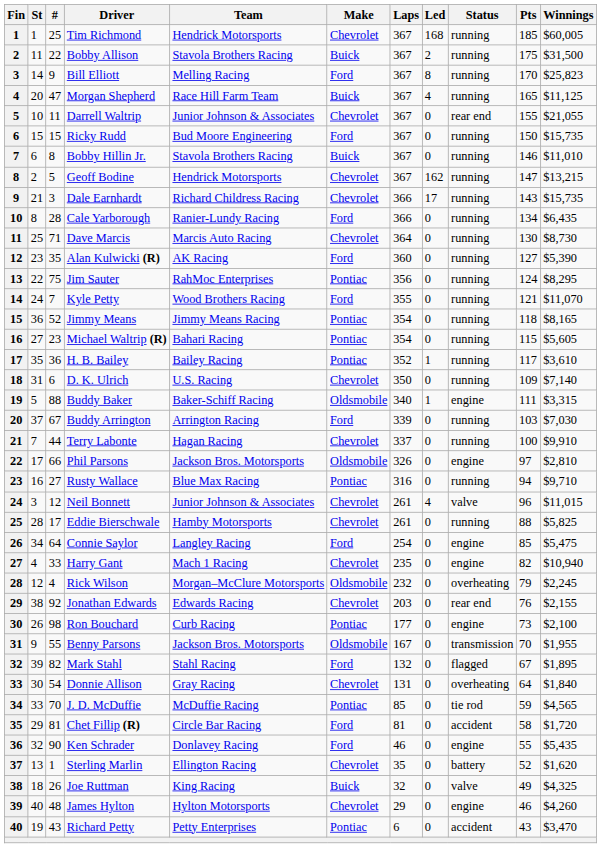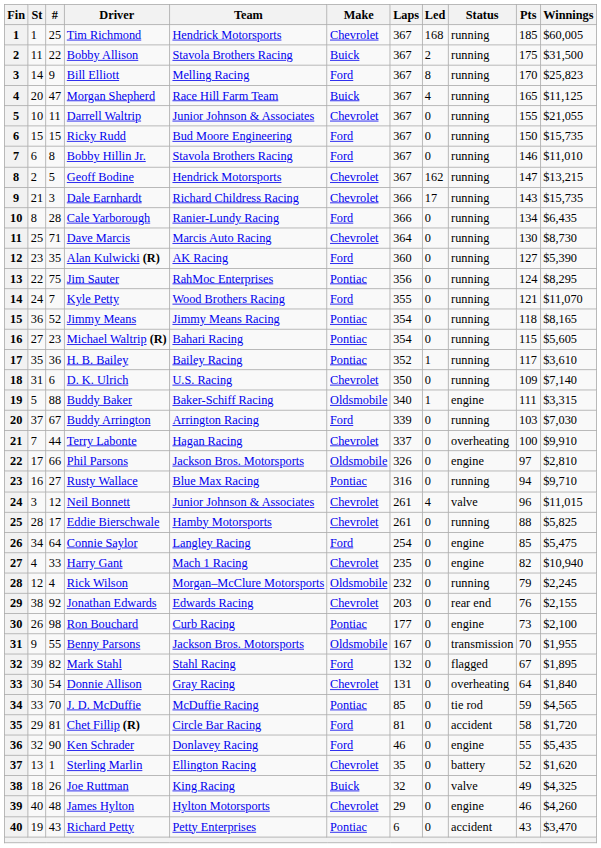 <table class="wikitable" style="font-size:95%">
 <tr>
 <th>Fin</th>
 <th>St</th>
 <th>#</th>
 <th>Driver</th>
 <th>Team</th>
 <th>Make</th>
 <th>Laps</th>
 <th>Led</th>
 <th>Status</th>
 <th>Pts</th>
 <th>Winnings</th>
 </tr>
 <tr>
 <th>1</th>
 <td>1</td>
 <td>25</td>
 <td><a href='#'>Tim Richmond</a></td>
 <td><a href='#'>Hendrick Motorsports</a></td>
 <td><a href='#'>Chevrolet</a></td>
 <td>367</td>
 <td>168</td>
 <td>running</td>
 <td>185</td>
 <td>$60,005</td>
 </tr>
 <tr>
 <th>2</th>
 <td>11</td>
 <td>22</td>
 <td><a href='#'>Bobby Allison</a></td>
 <td><a href='#'>Stavola Brothers Racing</a></td>
 <td><a href='#'>Buick</a></td>
 <td>367</td>
 <td>2</td>
 <td>running</td>
 <td>175</td>
 <td>$31,500</td>
 </tr>
 <tr>
 <th>3</th>
 <td>14</td>
 <td>9</td>
 <td><a href='#'>Bill Elliott</a></td>
 <td><a href='#'>Melling Racing</a></td>
 <td><a href='#'>Ford</a></td>
 <td>367</td>
 <td>8</td>
 <td>running</td>
 <td>170</td>
 <td>$25,823</td>
 </tr>
 <tr>
 <th>4</th>
 <td>20</td>
 <td>47</td>
 <td><a href='#'>Morgan Shepherd</a></td>
 <td><a href='#'>Race Hill Farm Team</a></td>
 <td><a href='#'>Buick</a></td>
 <td>367</td>
 <td>4</td>
 <td>running</td>
 <td>165</td>
 <td>$11,125</td>
 </tr>
 <tr>
 <th>5</th>
 <td>10</td>
 <td>11</td>
 <td><a href='#'>Darrell Waltrip</a></td>
 <td><a href='#'>Junior Johnson & Associates</a></td>
 <td><a href='#'>Chevrolet</a></td>
 <td>367</td>
 <td>0</td>
-<td>rear end</td>
+<td>running</td>
 <td>155</td>
 <td>$21,055</td>
 </tr>
 <tr>
 <th>6</th>
 <td>15</td>
 <td>15</td>
 <td><a href='#'>Ricky Rudd</a></td>
 <td><a href='#'>Bud Moore Engineering</a></td>
 <td><a href='#'>Ford</a></td>
 <td>367</td>
 <td>0</td>
 <td>running</td>
 <td>150</td>
 <td>$15,735</td>
 </tr>
 <tr>
 <th>7</th>
 <td>6</td>
 <td>8</td>
 <td><a href='#'>Bobby Hillin Jr.</a></td>
 <td><a href='#'>Stavola Brothers Racing</a></td>
-<td><a href='#'>Buick</a></td>
+<td><a href='#'>Ford</a></td>
 <td>367</td>
 <td>0</td>
 <td>running</td>
 <td>146</td>
 <td>$11,010</td>
 </tr>
 <tr>
 <th>8</th>
 <td>2</td>
 <td>5</td>
 <td><a href='#'>Geoff Bodine</a></td>
 <td><a href='#'>Hendrick Motorsports</a></td>
 <td><a href='#'>Chevrolet</a></td>
 <td>367</td>
 <td>162</td>
 <td>running</td>
 <td>147</td>
 <td>$13,215</td>
 </tr>
 <tr>
 <th>9</th>
 <td>21</td>
 <td>3</td>
 <td><a href='#'>Dale Earnhardt</a></td>
 <td><a href='#'>Richard Childress Racing</a></td>
 <td><a href='#'>Chevrolet</a></td>
 <td>366</td>
 <td>17</td>
 <td>running</td>
 <td>143</td>
 <td>$15,735</td>
 </tr>
 <tr>
 <th>10</th>
 <td>8</td>
 <td>28</td>
 <td><a href='#'>Cale Yarborough</a></td>
 <td><a href='#'>Ranier-Lundy Racing</a></td>
 <td><a href='#'>Ford</a></td>
 <td>366</td>
 <td>0</td>
 <td>running</td>
 <td>134</td>
 <td>$6,435</td>
 </tr>
 <tr>
 <th>11</th>
 <td>25</td>
 <td>71</td>
 <td><a href='#'>Dave Marcis</a></td>
 <td><a href='#'>Marcis Auto Racing</a></td>
 <td><a href='#'>Chevrolet</a></td>
 <td>364</td>
 <td>0</td>
 <td>running</td>
 <td>130</td>
 <td>$8,730</td>
 </tr>
 <tr>
 <th>12</th>
 <td>23</td>
 <td>35</td>
 <td><a href='#'>Alan Kulwicki</a> <strong>(R)</strong></td>
 <td><a href='#'>AK Racing</a></td>
 <td><a href='#'>Ford</a></td>
 <td>360</td>
 <td>0</td>
 <td>running</td>
 <td>127</td>
 <td>$5,390</td>
 </tr>
 <tr>
 <th>13</th>
 <td>22</td>
 <td>75</td>
 <td><a href='#'>Jim Sauter</a></td>
 <td><a href='#'>RahMoc Enterprises</a></td>
 <td><a href='#'>Pontiac</a></td>
 <td>356</td>
 <td>0</td>
 <td>running</td>
 <td>124</td>
 <td>$8,295</td>
 </tr>
 <tr>
 <th>14</th>
 <td>24</td>
 <td>7</td>
 <td><a href='#'>Kyle Petty</a></td>
 <td><a href='#'>Wood Brothers Racing</a></td>
 <td><a href='#'>Ford</a></td>
 <td>355</td>
 <td>0</td>
 <td>running</td>
 <td>121</td>
 <td>$11,070</td>
 </tr>
 <tr>
 <th>15</th>
 <td>36</td>
 <td>52</td>
 <td><a href='#'>Jimmy Means</a></td>
 <td><a href='#'>Jimmy Means Racing</a></td>
 <td><a href='#'>Pontiac</a></td>
 <td>354</td>
 <td>0</td>
 <td>running</td>
 <td>118</td>
 <td>$8,165</td>
 </tr>
 <tr>
 <th>16</th>
 <td>27</td>
 <td>23</td>
 <td><a href='#'>Michael Waltrip</a> <strong>(R)</strong></td>
 <td><a href='#'>Bahari Racing</a></td>
 <td><a href='#'>Pontiac</a></td>
 <td>354</td>
 <td>0</td>
 <td>running</td>
 <td>115</td>
 <td>$5,605</td>
 </tr>
 <tr>
 <th>17</th>
 <td>35</td>
 <td>36</td>
 <td><a href='#'>H. B. Bailey</a></td>
 <td><a href='#'>Bailey Racing</a></td>
 <td><a href='#'>Pontiac</a></td>
 <td>352</td>
 <td>1</td>
 <td>running</td>
 <td>117</td>
 <td>$3,610</td>
 </tr>
 <tr>
 <th>18</th>
 <td>31</td>
 <td>6</td>
 <td><a href='#'>D. K. Ulrich</a></td>
 <td><a href='#'>U.S. Racing</a></td>
 <td><a href='#'>Chevrolet</a></td>
 <td>350</td>
 <td>0</td>
 <td>running</td>
 <td>109</td>
 <td>$7,140</td>
 </tr>
 <tr>
 <th>19</th>
 <td>5</td>
 <td>88</td>
 <td><a href='#'>Buddy Baker</a></td>
 <td><a href='#'>Baker-Schiff Racing</a></td>
 <td><a href='#'>Oldsmobile</a></td>
 <td>340</td>
 <td>1</td>
 <td>engine</td>
 <td>111</td>
 <td>$3,315</td>
 </tr>
 <tr>
 <th>20</th>
 <td>37</td>
 <td>67</td>
 <td><a href='#'>Buddy Arrington</a></td>
 <td><a href='#'>Arrington Racing</a></td>
 <td><a href='#'>Ford</a></td>
 <td>339</td>
 <td>0</td>
 <td>running</td>
 <td>103</td>
 <td>$7,030</td>
 </tr>
 <tr>
 <th>21</th>
 <td>7</td>
 <td>44</td>
 <td><a href='#'>Terry Labonte</a></td>
 <td><a href='#'>Hagan Racing</a></td>
 <td><a href='#'>Chevrolet</a></td>
 <td>337</td>
 <td>0</td>
-<td>running</td>
+<td>overheating</td>
 <td>100</td>
 <td>$9,910</td>
 </tr>
 <tr>
 <th>22</th>
 <td>17</td>
 <td>66</td>
 <td><a href='#'>Phil Parsons</a></td>
 <td><a href='#'>Jackson Bros. Motorsports</a></td>
 <td><a href='#'>Oldsmobile</a></td>
 <td>326</td>
 <td>0</td>
 <td>engine</td>
 <td>97</td>
 <td>$2,810</td>
 </tr>
 <tr>
 <th>23</th>
 <td>16</td>
 <td>27</td>
 <td><a href='#'>Rusty Wallace</a></td>
 <td><a href='#'>Blue Max Racing</a></td>
 <td><a href='#'>Pontiac</a></td>
 <td>316</td>
 <td>0</td>
 <td>running</td>
 <td>94</td>
 <td>$9,710</td>
 </tr>
 <tr>
 <th>24</th>
 <td>3</td>
 <td>12</td>
 <td><a href='#'>Neil Bonnett</a></td>
 <td><a href='#'>Junior Johnson & Associates</a></td>
 <td><a href='#'>Chevrolet</a></td>
 <td>261</td>
 <td>4</td>
 <td>valve</td>
 <td>96</td>
 <td>$11,015</td>
 </tr>
 <tr>
 <th>25</th>
 <td>28</td>
 <td>17</td>
 <td><a href='#'>Eddie Bierschwale</a></td>
 <td><a href='#'>Hamby Motorsports</a></td>
 <td><a href='#'>Chevrolet</a></td>
 <td>261</td>
 <td>0</td>
 <td>running</td>
 <td>88</td>
 <td>$5,825</td>
 </tr>
 <tr>
 <th>26</th>
 <td>34</td>
 <td>64</td>
 <td><a href='#'>Connie Saylor</a></td>
 <td><a href='#'>Langley Racing</a></td>
 <td><a href='#'>Ford</a></td>
 <td>254</td>
 <td>0</td>
 <td>engine</td>
 <td>85</td>
 <td>$5,475</td>
 </tr>
 <tr>
 <th>27</th>
 <td>4</td>
 <td>33</td>
 <td><a href='#'>Harry Gant</a></td>
 <td><a href='#'>Mach 1 Racing</a></td>
 <td><a href='#'>Chevrolet</a></td>
 <td>235</td>
 <td>0</td>
 <td>engine</td>
 <td>82</td>
 <td>$10,940</td>
 </tr>
 <tr>
 <th>28</th>
 <td>12</td>
 <td>4</td>
 <td><a href='#'>Rick Wilson</a></td>
 <td><a href='#'>Morgan–McClure Motorsports</a></td>
 <td><a href='#'>Oldsmobile</a></td>
 <td>232</td>
 <td>0</td>
-<td>overheating</td>
+<td>running</td>
 <td>79</td>
 <td>$2,245</td>
 </tr>
 <tr>
 <th>29</th>
 <td>38</td>
 <td>92</td>
 <td><a href='#'>Jonathan Edwards</a></td>
 <td><a href='#'>Edwards Racing</a></td>
 <td><a href='#'>Chevrolet</a></td>
 <td>203</td>
 <td>0</td>
 <td>rear end</td>
 <td>76</td>
 <td>$2,155</td>
 </tr>
 <tr>
 <th>30</th>
 <td>26</td>
 <td>98</td>
 <td><a href='#'>Ron Bouchard</a></td>
 <td><a href='#'>Curb Racing</a></td>
 <td><a href='#'>Pontiac</a></td>
 <td>177</td>
 <td>0</td>
 <td>engine</td>
 <td>73</td>
 <td>$2,100</td>
 </tr>
 <tr>
 <th>31</th>
 <td>9</td>
 <td>55</td>
 <td><a href='#'>Benny Parsons</a></td>
 <td><a href='#'>Jackson Bros. Motorsports</a></td>
 <td><a href='#'>Oldsmobile</a></td>
 <td>167</td>
 <td>0</td>
 <td>transmission</td>
 <td>70</td>
 <td>$1,955</td>
 </tr>
 <tr>
 <th>32</th>
 <td>39</td>
 <td>82</td>
 <td><a href='#'>Mark Stahl</a></td>
 <td><a href='#'>Stahl Racing</a></td>
 <td><a href='#'>Ford</a></td>
 <td>132</td>
 <td>0</td>
 <td>flagged</td>
 <td>67</td>
 <td>$1,895</td>
 </tr>
 <tr>
 <th>33</th>
 <td>30</td>
 <td>54</td>
 <td><a href='#'>Donnie Allison</a></td>
 <td><a href='#'>Gray Racing</a></td>
 <td><a href='#'>Chevrolet</a></td>
 <td>131</td>
 <td>0</td>
 <td>overheating</td>
 <td>64</td>
 <td>$1,840</td>
 </tr>
 <tr>
 <th>34</th>
 <td>33</td>
 <td>70</td>
 <td><a href='#'>J. D. McDuffie</a></td>
 <td><a href='#'>McDuffie Racing</a></td>
 <td><a href='#'>Pontiac</a></td>
 <td>85</td>
 <td>0</td>
 <td>tie rod</td>
 <td>59</td>
 <td>$4,565</td>
 </tr>
 <tr>
 <th>35</th>
 <td>29</td>
 <td>81</td>
 <td><a href='#'>Chet Fillip</a> <strong>(R)</strong></td>
 <td><a href='#'>Circle Bar Racing</a></td>
 <td><a href='#'>Ford</a></td>
 <td>81</td>
 <td>0</td>
 <td>accident</td>
 <td>58</td>
 <td>$1,720</td>
 </tr>
 <tr>
 <th>36</th>
 <td>32</td>
 <td>90</td>
 <td><a href='#'>Ken Schrader</a></td>
 <td><a href='#'>Donlavey Racing</a></td>
 <td><a href='#'>Ford</a></td>
 <td>46</td>
 <td>0</td>
 <td>engine</td>
 <td>55</td>
 <td>$5,435</td>
 </tr>
 <tr>
 <th>37</th>
 <td>13</td>
 <td>1</td>
 <td><a href='#'>Sterling Marlin</a></td>
 <td><a href='#'>Ellington Racing</a></td>
 <td><a href='#'>Chevrolet</a></td>
 <td>35</td>
 <td>0</td>
 <td>battery</td>
 <td>52</td>
 <td>$1,620</td>
 </tr>
 <tr>
 <th>38</th>
 <td>18</td>
 <td>26</td>
 <td><a href='#'>Joe Ruttman</a></td>
 <td><a href='#'>King Racing</a></td>
 <td><a href='#'>Buick</a></td>
 <td>32</td>
 <td>0</td>
 <td>valve</td>
 <td>49</td>
 <td>$4,325</td>
 </tr>
 <tr>
 <th>39</th>
 <td>40</td>
 <td>48</td>
 <td><a href='#'>James Hylton</a></td>
 <td><a href='#'>Hylton Motorsports</a></td>
 <td><a href='#'>Chevrolet</a></td>
 <td>29</td>
 <td>0</td>
 <td>engine</td>
 <td>46</td>
 <td>$4,260</td>
 </tr>
 <tr>
 <th>40</th>
 <td>19</td>
 <td>43</td>
 <td><a href='#'>Richard Petty</a></td>
 <td><a href='#'>Petty Enterprises</a></td>
 <td><a href='#'>Pontiac</a></td>
 <td>6</td>
 <td>0</td>
 <td>accident</td>
 <td>43</td>
 <td>$3,470</td>
 </tr>
 <tr>
 <th colspan="11"></th>
 </tr>
 </table>
